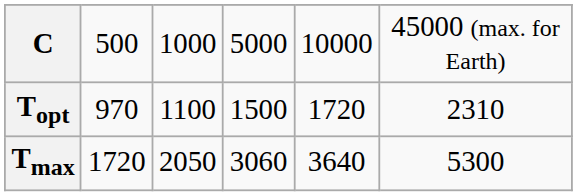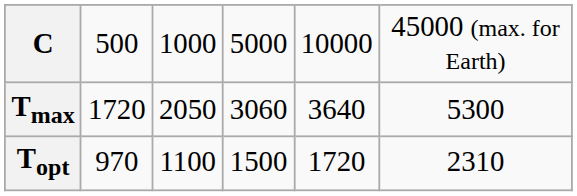 <table class="wikitable floatright" style="text-align: center; width: 25%;">
 <tr>
 <th scope=row>C</th>
 <td>500</td>
 <td>1000</td>
 <td>5000</td>
 <td>10000</td>
 <td>45000 <small>(max. for Earth)</small></td>
 </tr>
 <tr>
+<th scope=row>T<sub>max</sub></th>
+<td>1720</td>
+<td>2050</td>
+<td>3060</td>
+<td>3640</td>
+<td>5300</td>
+</tr>
+<tr>
 <th scope=row>T<sub>opt</sub></th>
 <td>970</td>
 <td>1100</td>
 <td>1500</td>
 <td>1720</td>
 <td>2310</td>
 </tr>
-<tr>
-<th scope=row>T<sub>max</sub></th>
-<td>1720</td>
-<td>2050</td>
-<td>3060</td>
-<td>3640</td>
-<td>5300</td>
-</tr>
 </table>
